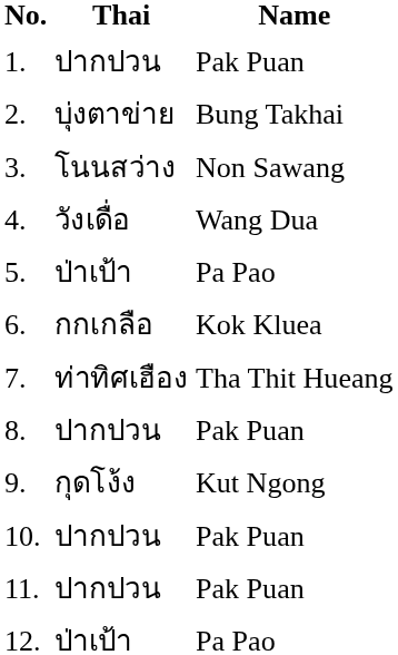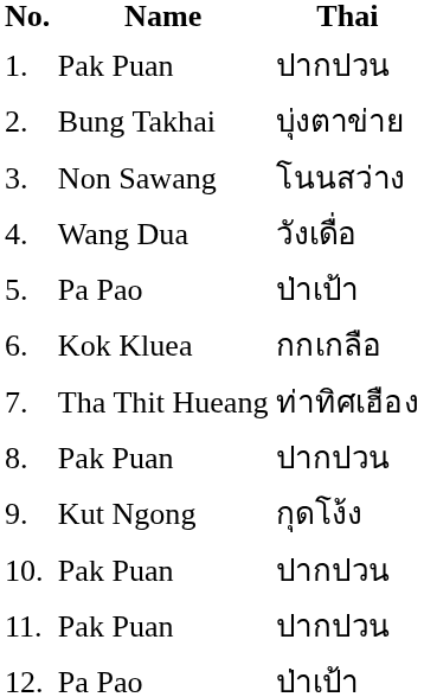 <table>
 <tr>
 <th>No.</th>
+<th>Name</th>
 <th>Thai</th>
-<th>Name</th>
 </tr>
 <tr>
 <td>1.</td>
+<td>Pak Puan</td>
 <td>ปากปวน</td>
-<td>Pak Puan</td>
 </tr>
 <tr>
 <td>2.</td>
+<td>Bung Takhai</td>
 <td>บุ่งตาข่าย</td>
-<td>Bung Takhai</td>
 </tr>
 <tr>
 <td>3.</td>
+<td>Non Sawang</td>
 <td>โนนสว่าง</td>
-<td>Non Sawang</td>
 </tr>
 <tr>
 <td>4.</td>
+<td>Wang Dua</td>
 <td>วังเดื่อ</td>
-<td>Wang Dua</td>
 </tr>
 <tr>
 <td>5.</td>
+<td>Pa Pao</td>
 <td>ป่าเป้า</td>
-<td>Pa Pao</td>
 </tr>
 <tr>
 <td>6.</td>
+<td>Kok Kluea</td>
 <td>กกเกลือ</td>
-<td>Kok Kluea</td>
 </tr>
 <tr>
 <td>7.</td>
+<td>Tha Thit Hueang</td>
 <td>ท่าทิศเฮือง</td>
-<td>Tha Thit Hueang</td>
 </tr>
 <tr>
 <td>8.</td>
+<td>Pak Puan</td>
 <td>ปากปวน</td>
-<td>Pak Puan</td>
 </tr>
 <tr>
 <td>9.</td>
+<td>Kut Ngong</td>
 <td>กุดโง้ง</td>
-<td>Kut Ngong</td>
 </tr>
 <tr>
 <td>10.</td>
+<td>Pak Puan</td>
 <td>ปากปวน</td>
-<td>Pak Puan</td>
 </tr>
 <tr>
 <td>11.</td>
+<td>Pak Puan</td>
 <td>ปากปวน</td>
-<td>Pak Puan</td>
 </tr>
 <tr>
 <td>12.</td>
+<td>Pa Pao</td>
 <td>ป่าเป้า</td>
-<td>Pa Pao</td>
 </tr>
 </table>
